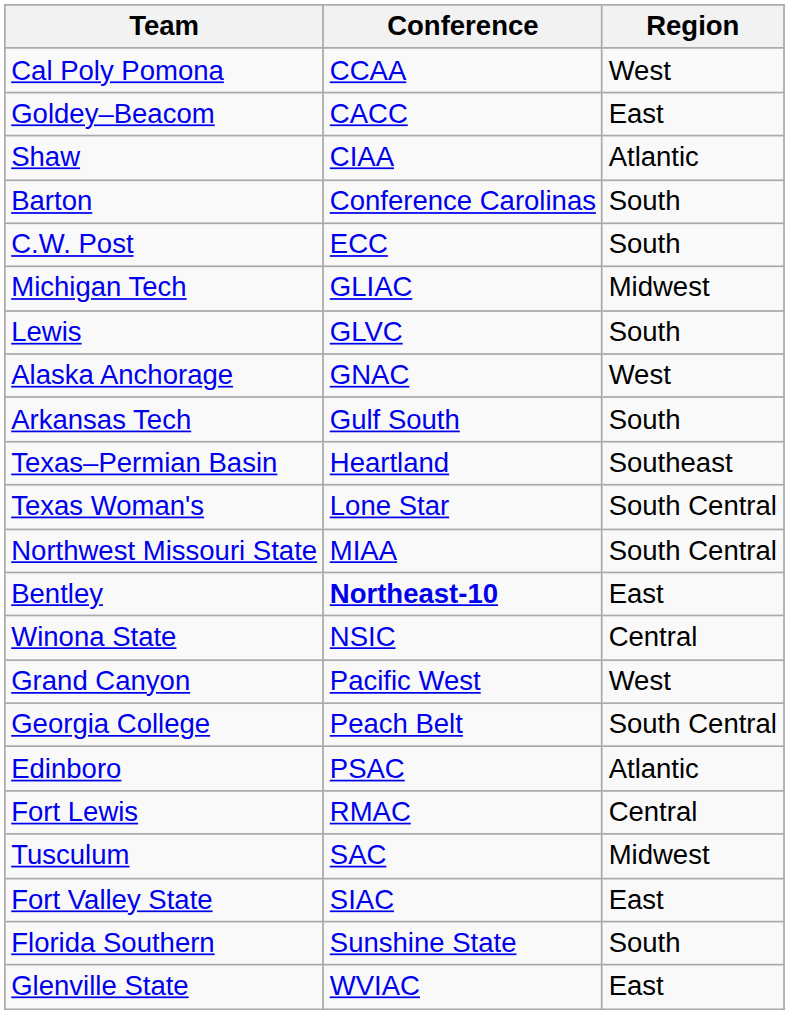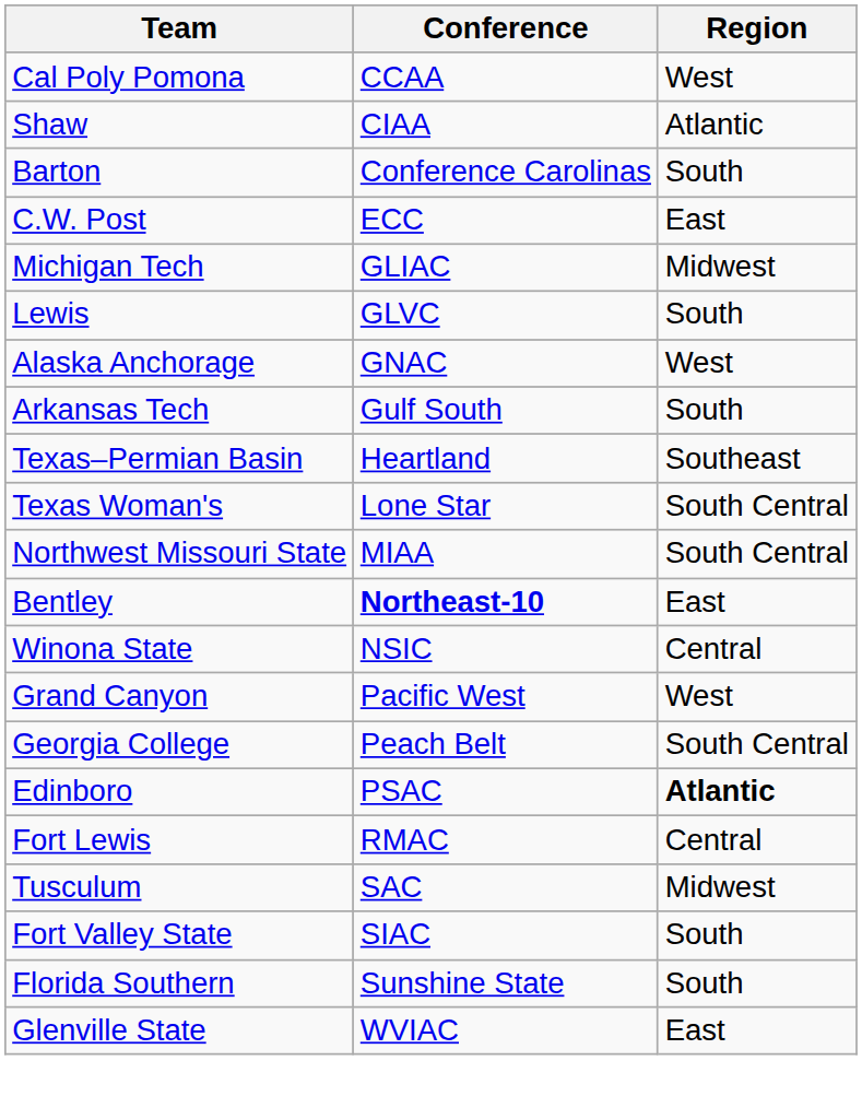 <table class="wikitable sortable">
 <tr>
 <th>Team</th>
 <th>Conference</th>
 <th>Region</th>
 </tr>
 <tr>
 <td><a href='#'>Cal Poly Pomona</a></td>
 <td><a href='#'>CCAA</a></td>
 <td>West</td>
-</tr>
-<tr>
-<td><a href='#'>Goldey–Beacom</a></td>
-<td><a href='#'>CACC</a></td>
-<td>East</td>
 </tr>
 <tr>
 <td><a href='#'>Shaw</a></td>
 <td><a href='#'>CIAA</a></td>
 <td>Atlantic</td>
 </tr>
 <tr>
 <td><a href='#'>Barton</a></td>
 <td><a href='#'>Conference Carolinas</a></td>
 <td>South</td>
 </tr>
 <tr>
 <td><a href='#'>C.W. Post</a></td>
 <td><a href='#'>ECC</a></td>
-<td>South</td>
+<td>East</td>
 </tr>
 <tr>
 <td><a href='#'>Michigan Tech</a></td>
 <td><a href='#'>GLIAC</a></td>
 <td>Midwest</td>
 </tr>
 <tr>
 <td><a href='#'>Lewis</a></td>
 <td><a href='#'>GLVC</a></td>
 <td>South</td>
 </tr>
 <tr>
 <td><a href='#'>Alaska Anchorage</a></td>
 <td><a href='#'>GNAC</a></td>
 <td>West</td>
 </tr>
 <tr>
 <td><a href='#'>Arkansas Tech</a></td>
 <td><a href='#'>Gulf South</a></td>
 <td>South</td>
 </tr>
 <tr>
 <td><a href='#'>Texas–Permian Basin</a></td>
 <td><a href='#'>Heartland</a></td>
 <td>Southeast</td>
 </tr>
 <tr>
 <td><a href='#'>Texas Woman's</a></td>
 <td><a href='#'>Lone Star</a></td>
 <td>South Central</td>
 </tr>
 <tr>
 <td><a href='#'>Northwest Missouri State</a></td>
 <td><a href='#'>MIAA</a></td>
 <td>South Central</td>
 </tr>
 <tr>
 <td><a href='#'>Bentley</a></td>
 <td><strong><a href='#'>Northeast-10</a></strong></td>
 <td>East</td>
 </tr>
 <tr>
 <td><a href='#'>Winona State</a></td>
 <td><a href='#'>NSIC</a></td>
 <td>Central</td>
 </tr>
 <tr>
 <td><a href='#'>Grand Canyon</a></td>
 <td><a href='#'>Pacific West</a></td>
 <td>West</td>
 </tr>
 <tr>
 <td><a href='#'>Georgia College</a></td>
 <td><a href='#'>Peach Belt</a></td>
 <td>South Central</td>
 </tr>
 <tr>
 <td><a href='#'>Edinboro</a></td>
 <td><a href='#'>PSAC</a></td>
-<td>Atlantic</td>
+<td><strong>Atlantic</strong></td>
 </tr>
 <tr>
 <td><a href='#'>Fort Lewis</a></td>
 <td><a href='#'>RMAC</a></td>
 <td>Central</td>
 </tr>
 <tr>
 <td><a href='#'>Tusculum</a></td>
 <td><a href='#'>SAC</a></td>
 <td>Midwest</td>
 </tr>
 <tr>
 <td><a href='#'>Fort Valley State</a></td>
 <td><a href='#'>SIAC</a></td>
-<td>East</td>
+<td>South</td>
 </tr>
 <tr>
 <td><a href='#'>Florida Southern</a></td>
 <td><a href='#'>Sunshine State</a></td>
 <td>South</td>
 </tr>
 <tr>
 <td><a href='#'>Glenville State</a></td>
 <td><a href='#'>WVIAC</a></td>
 <td>East</td>
 </tr>
 </table>
